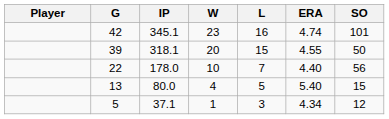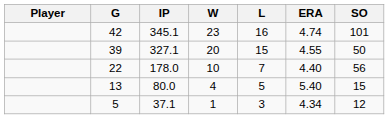 <table class="wikitable sortable">
 <tr>
 <th bgcolor="#DDDDFF" width="16%">Player</th>
 <th bgcolor="#DDDDFF" width="9%">G</th>
 <th bgcolor="#DDDDFF" width="9%">IP</th>
 <th bgcolor="#DDDDFF" width="9%">W</th>
 <th bgcolor="#DDDDFF" width="9%">L</th>
 <th bgcolor="#DDDDFF" width="9%">ERA</th>
 <th bgcolor="#DDDDFF" width="9%">SO</th>
 </tr>
 <tr align="center">
 <td></td>
 <td>42</td>
 <td>345.1</td>
 <td>23</td>
 <td>16</td>
 <td>4.74</td>
 <td>101</td>
 </tr>
 <tr align="center">
 <td></td>
 <td>39</td>
-<td>318.1</td>
+<td>327.1</td>
 <td>20</td>
 <td>15</td>
 <td>4.55</td>
 <td>50</td>
 </tr>
 <tr align="center">
 <td></td>
 <td>22</td>
 <td>178.0</td>
 <td>10</td>
 <td>7</td>
 <td>4.40</td>
 <td>56</td>
 </tr>
 <tr align="center">
 <td></td>
 <td>13</td>
 <td>80.0</td>
 <td>4</td>
 <td>5</td>
 <td>5.40</td>
 <td>15</td>
 </tr>
 <tr align="center">
 <td></td>
 <td>5</td>
 <td>37.1</td>
 <td>1</td>
 <td>3</td>
 <td>4.34</td>
 <td>12</td>
 </tr>
 </table>
